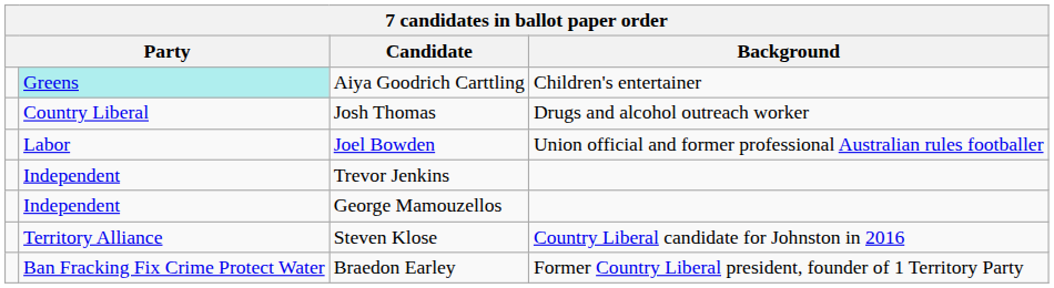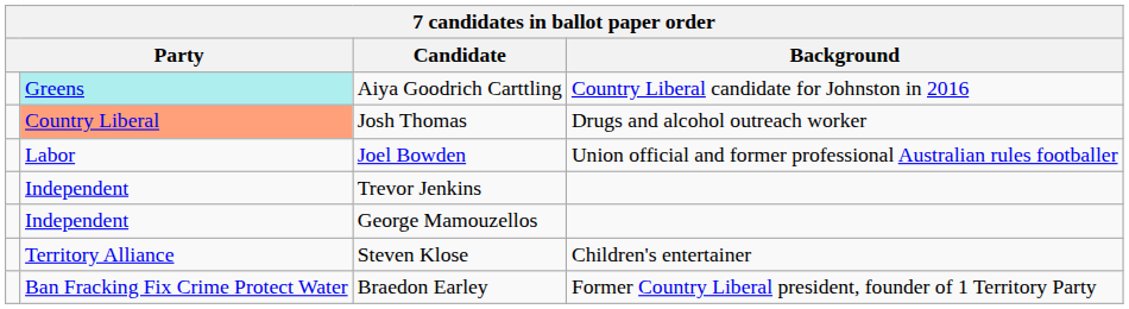 <table class="wikitable">
 <tr>
 <th colspan=4>7 candidates in ballot paper order</th>
 </tr>
 <tr>
 <th colspan=2>Party</th>
 <th>Candidate</th>
 <th>Background</th>
 </tr>
 <tr>
 <td> </td>
 <td style="background: paleturquoise;"><a href='#'>Greens</a></td>
 <td>Aiya Goodrich Carttling</td>
-<td>Children's entertainer</td>
+<td><a href='#'>Country Liberal</a> candidate for Johnston in <a href='#'>2016</a></td>
 </tr>
 <tr>
 <td> </td>
-<td><a href='#'>Country Liberal</a></td>
+<td style="background: lightsalmon;"><a href='#'>Country Liberal</a></td>
 <td>Josh Thomas</td>
 <td>Drugs and alcohol outreach worker</td>
 </tr>
 <tr>
 <td> </td>
 <td><a href='#'>Labor</a></td>
 <td><a href='#'>Joel Bowden</a></td>
 <td>Union official and former professional <a href='#'>Australian rules footballer</a></td>
 </tr>
 <tr>
 <td> </td>
 <td><a href='#'>Independent</a></td>
 <td>Trevor Jenkins</td>
 <td></td>
 </tr>
 <tr>
 <td> </td>
 <td><a href='#'>Independent</a></td>
 <td>George Mamouzellos</td>
 <td></td>
 </tr>
 <tr>
 <td> </td>
 <td><a href='#'>Territory Alliance</a></td>
 <td>Steven Klose</td>
-<td><a href='#'>Country Liberal</a> candidate for Johnston in <a href='#'>2016</a></td>
+<td>Children's entertainer</td>
 </tr>
 <tr>
 <td> </td>
 <td><a href='#'>Ban Fracking Fix Crime Protect Water</a></td>
 <td>Braedon Earley</td>
 <td>Former <a href='#'>Country Liberal</a> president, founder of 1 Territory Party</td>
 </tr>
 </table>
